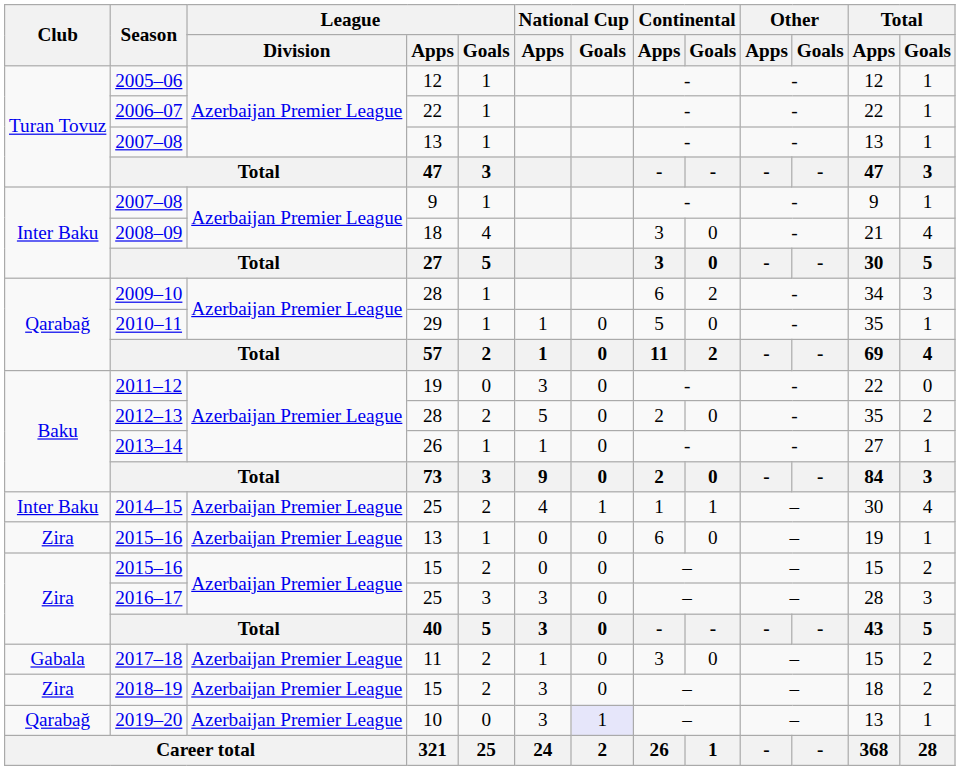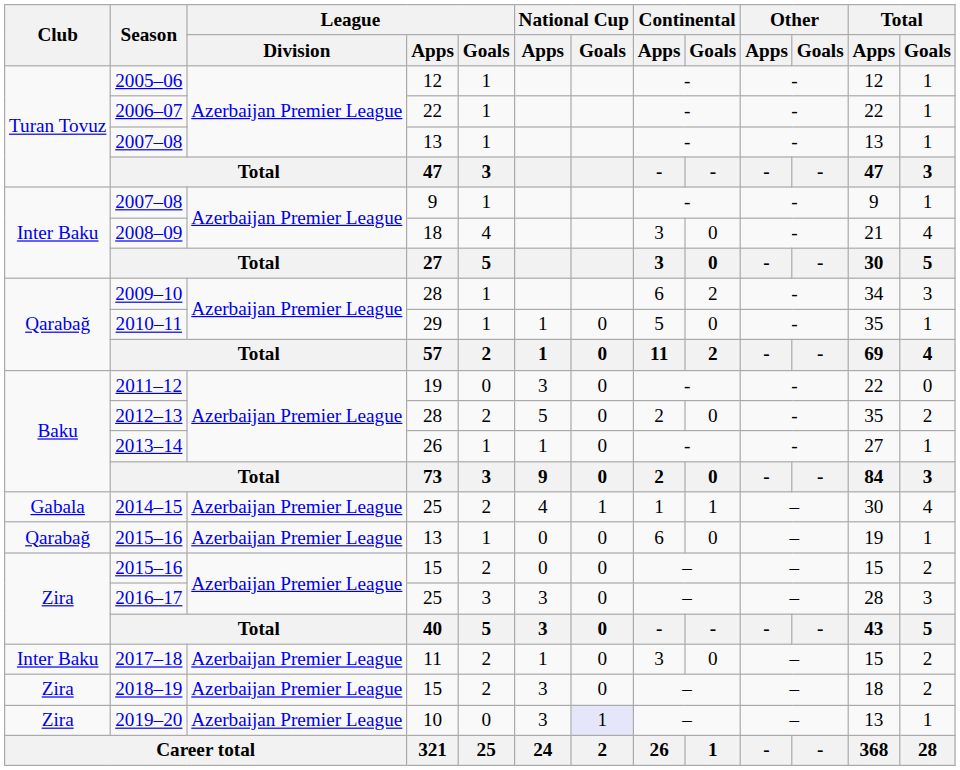 <table class="wikitable" style="text-align: center;">
 <tr>
 <th rowspan="2">Club</th>
 <th rowspan="2">Season</th>
 <th colspan="3">League</th>
 <th colspan="2">National Cup</th>
 <th colspan="2">Continental</th>
 <th colspan="2">Other</th>
 <th colspan="2">Total</th>
 </tr>
 <tr>
 <th>Division</th>
 <th>Apps</th>
 <th>Goals</th>
 <th>Apps</th>
 <th>Goals</th>
 <th>Apps</th>
 <th>Goals</th>
 <th>Apps</th>
 <th>Goals</th>
 <th>Apps</th>
 <th>Goals</th>
 </tr>
 <tr>
 <td rowspan="4" valign="center"><a href='#'>Turan Tovuz</a></td>
 <td><a href='#'>2005–06</a></td>
 <td rowspan="3" valign="center"><a href='#'>Azerbaijan Premier League</a></td>
 <td>12</td>
 <td>1</td>
 <td></td>
 <td></td>
 <td colspan="2">-</td>
 <td colspan="2">-</td>
 <td>12</td>
 <td>1</td>
 </tr>
 <tr>
 <td><a href='#'>2006–07</a></td>
 <td>22</td>
 <td>1</td>
 <td></td>
 <td></td>
 <td colspan="2">-</td>
 <td colspan="2">-</td>
 <td>22</td>
 <td>1</td>
 </tr>
 <tr>
 <td><a href='#'>2007–08</a></td>
 <td>13</td>
 <td>1</td>
 <td></td>
 <td></td>
 <td colspan="2">-</td>
 <td colspan="2">-</td>
 <td>13</td>
 <td>1</td>
 </tr>
 <tr>
 <th colspan="2">Total</th>
 <th>47</th>
 <th>3</th>
 <th></th>
 <th></th>
 <th>-</th>
 <th>-</th>
 <th>-</th>
 <th>-</th>
 <th>47</th>
 <th>3</th>
 </tr>
 <tr>
 <td rowspan="3" valign="center"><a href='#'>Inter Baku</a></td>
 <td><a href='#'>2007–08</a></td>
 <td rowspan="2" valign="center"><a href='#'>Azerbaijan Premier League</a></td>
 <td>9</td>
 <td>1</td>
 <td></td>
 <td></td>
 <td colspan="2">-</td>
 <td colspan="2">-</td>
 <td>9</td>
 <td>1</td>
 </tr>
 <tr>
 <td><a href='#'>2008–09</a></td>
 <td>18</td>
 <td>4</td>
 <td></td>
 <td></td>
 <td>3</td>
 <td>0</td>
 <td colspan="2">-</td>
 <td>21</td>
 <td>4</td>
 </tr>
 <tr>
 <th colspan="2">Total</th>
 <th>27</th>
 <th>5</th>
 <th></th>
 <th></th>
 <th>3</th>
 <th>0</th>
 <th>-</th>
 <th>-</th>
 <th>30</th>
 <th>5</th>
 </tr>
 <tr>
 <td rowspan="3" valign="center"><a href='#'>Qarabağ</a></td>
 <td><a href='#'>2009–10</a></td>
 <td rowspan="2" valign="center"><a href='#'>Azerbaijan Premier League</a></td>
 <td>28</td>
 <td>1</td>
 <td></td>
 <td></td>
 <td>6</td>
 <td>2</td>
 <td colspan="2">-</td>
 <td>34</td>
 <td>3</td>
 </tr>
 <tr>
 <td><a href='#'>2010–11</a></td>
 <td>29</td>
 <td>1</td>
 <td>1</td>
 <td>0</td>
 <td>5</td>
 <td>0</td>
 <td colspan="2">-</td>
 <td>35</td>
 <td>1</td>
 </tr>
 <tr>
 <th colspan="2">Total</th>
 <th>57</th>
 <th>2</th>
 <th>1</th>
 <th>0</th>
 <th>11</th>
 <th>2</th>
 <th>-</th>
 <th>-</th>
 <th>69</th>
 <th>4</th>
 </tr>
 <tr>
 <td rowspan="4" valign="center"><a href='#'>Baku</a></td>
 <td><a href='#'>2011–12</a></td>
 <td rowspan="3" valign="center"><a href='#'>Azerbaijan Premier League</a></td>
 <td>19</td>
 <td>0</td>
 <td>3</td>
 <td>0</td>
 <td colspan="2">-</td>
 <td colspan="2">-</td>
 <td>22</td>
 <td>0</td>
 </tr>
 <tr>
 <td><a href='#'>2012–13</a></td>
 <td>28</td>
 <td>2</td>
 <td>5</td>
 <td>0</td>
 <td>2</td>
 <td>0</td>
 <td colspan="2">-</td>
 <td>35</td>
 <td>2</td>
 </tr>
 <tr>
 <td><a href='#'>2013–14</a></td>
 <td>26</td>
 <td>1</td>
 <td>1</td>
 <td>0</td>
 <td colspan="2">-</td>
 <td colspan="2">-</td>
 <td>27</td>
 <td>1</td>
 </tr>
 <tr>
 <th colspan="2">Total</th>
 <th>73</th>
 <th>3</th>
 <th>9</th>
 <th>0</th>
 <th>2</th>
 <th>0</th>
 <th>-</th>
 <th>-</th>
 <th>84</th>
 <th>3</th>
 </tr>
 <tr>
-<td valign="center"><a href='#'>Inter Baku</a></td>
+<td valign="center"><a href='#'>Gabala</a></td>
 <td><a href='#'>2014–15</a></td>
 <td><a href='#'>Azerbaijan Premier League</a></td>
 <td>25</td>
 <td>2</td>
 <td>4</td>
 <td>1</td>
 <td>1</td>
 <td>1</td>
 <td colspan="2">–</td>
 <td>30</td>
 <td>4</td>
 </tr>
 <tr>
-<td valign="center"><a href='#'>Zira</a></td>
+<td valign="center"><a href='#'>Qarabağ</a></td>
 <td><a href='#'>2015–16</a></td>
 <td><a href='#'>Azerbaijan Premier League</a></td>
 <td>13</td>
 <td>1</td>
 <td>0</td>
 <td>0</td>
 <td>6</td>
 <td>0</td>
 <td colspan="2">–</td>
 <td>19</td>
 <td>1</td>
 </tr>
 <tr>
 <td rowspan="3" valign="center"><a href='#'>Zira</a></td>
 <td><a href='#'>2015–16</a></td>
 <td rowspan="2" valign="center"><a href='#'>Azerbaijan Premier League</a></td>
 <td>15</td>
 <td>2</td>
 <td>0</td>
 <td>0</td>
 <td colspan="2">–</td>
 <td colspan="2">–</td>
 <td>15</td>
 <td>2</td>
 </tr>
 <tr>
 <td><a href='#'>2016–17</a></td>
 <td>25</td>
 <td>3</td>
 <td>3</td>
 <td>0</td>
 <td colspan="2">–</td>
 <td colspan="2">–</td>
 <td>28</td>
 <td>3</td>
 </tr>
 <tr>
 <th colspan="2">Total</th>
 <th>40</th>
 <th>5</th>
 <th>3</th>
 <th>0</th>
 <th>-</th>
 <th>-</th>
 <th>-</th>
 <th>-</th>
 <th>43</th>
 <th>5</th>
 </tr>
 <tr>
-<td valign="center"><a href='#'>Gabala</a></td>
+<td valign="center"><a href='#'>Inter Baku</a></td>
 <td><a href='#'>2017–18</a></td>
 <td><a href='#'>Azerbaijan Premier League</a></td>
 <td>11</td>
 <td>2</td>
 <td>1</td>
 <td>0</td>
 <td>3</td>
 <td>0</td>
 <td colspan="2">–</td>
 <td>15</td>
 <td>2</td>
 </tr>
 <tr>
 <td valign="center"><a href='#'>Zira</a></td>
 <td><a href='#'>2018–19</a></td>
 <td><a href='#'>Azerbaijan Premier League</a></td>
 <td>15</td>
 <td>2</td>
 <td>3</td>
 <td>0</td>
 <td colspan="2">–</td>
 <td colspan="2">–</td>
 <td>18</td>
 <td>2</td>
 </tr>
 <tr>
-<td valign="center"><a href='#'>Qarabağ</a></td>
+<td valign="center"><a href='#'>Zira</a></td>
 <td><a href='#'>2019–20</a></td>
 <td><a href='#'>Azerbaijan Premier League</a></td>
 <td>10</td>
 <td>0</td>
 <td>3</td>
 <td style="background: lavender;">1</td>
 <td colspan="2">–</td>
 <td colspan="2">–</td>
 <td>13</td>
 <td>1</td>
 </tr>
 <tr>
 <th colspan="3">Career total</th>
 <th>321</th>
 <th>25</th>
 <th>24</th>
 <th>2</th>
 <th>26</th>
 <th>1</th>
 <th>-</th>
 <th>-</th>
 <th>368</th>
 <th>28</th>
 </tr>
 </table>
